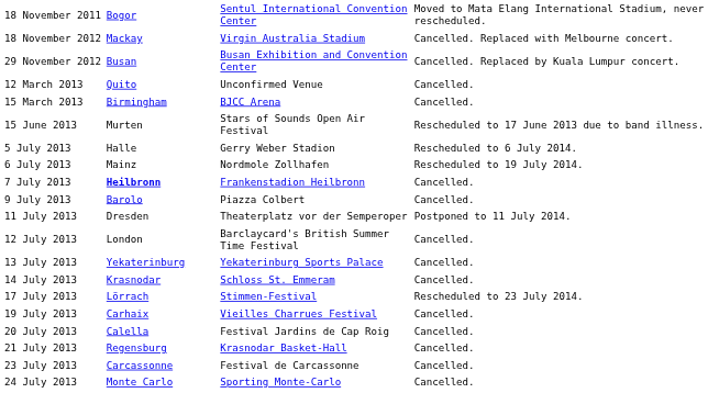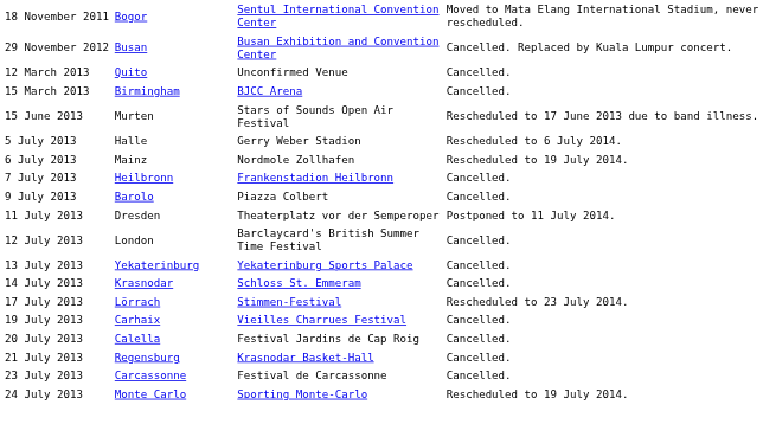 <table cellpadding="2" style="border: 0px solid darkgray; font-size:90%">
 <tr>
 <th width="150"></th>
 <th width="150"></th>
 <th width="300"></th>
 <th width="600"></th>
 </tr>
 <tr border="0">
 <td>18 November 2011</td>
 <td><a href='#'>Bogor</a></td>
 <td><a href='#'>Sentul International Convention Center</a></td>
 <td>Moved to Mata Elang International Stadium, never rescheduled.</td>
-</tr>
-<tr>
-<td>18 November 2012</td>
-<td><a href='#'>Mackay</a></td>
-<td><a href='#'>Virgin Australia Stadium</a></td>
-<td>Cancelled. Replaced with Melbourne concert.</td>
 </tr>
 <tr>
 <td>29 November 2012</td>
 <td><a href='#'>Busan</a></td>
 <td><a href='#'>Busan Exhibition and Convention Center</a></td>
 <td>Cancelled. Replaced by Kuala Lumpur concert.</td>
 </tr>
 <tr>
 <td>12 March 2013</td>
 <td><a href='#'>Quito</a></td>
 <td>Unconfirmed Venue</td>
 <td>Cancelled.</td>
 </tr>
 <tr>
 <td>15 March 2013</td>
 <td><a href='#'>Birmingham</a></td>
 <td><a href='#'>BJCC Arena</a></td>
 <td>Cancelled.</td>
 </tr>
 <tr>
 <td>15 June 2013</td>
 <td>Murten</td>
 <td>Stars of Sounds Open Air Festival</td>
 <td>Rescheduled to 17 June 2013 due to band illness.</td>
 </tr>
 <tr>
 <td>5 July 2013</td>
 <td>Halle</td>
 <td>Gerry Weber Stadion</td>
 <td>Rescheduled to 6 July 2014.</td>
 </tr>
 <tr>
 <td>6 July 2013</td>
 <td>Mainz</td>
 <td>Nordmole Zollhafen</td>
 <td>Rescheduled to 19 July 2014.</td>
 </tr>
 <tr>
 <td>7 July 2013</td>
-<td><strong><a href='#'>Heilbronn</a></strong></td>
+<td><a href='#'>Heilbronn</a></td>
 <td><a href='#'>Frankenstadion Heilbronn</a></td>
 <td>Cancelled.</td>
 </tr>
 <tr>
 <td>9 July 2013</td>
 <td><a href='#'>Barolo</a></td>
 <td>Piazza Colbert</td>
 <td>Cancelled.</td>
 </tr>
 <tr>
 <td>11 July 2013</td>
 <td>Dresden</td>
 <td>Theaterplatz vor der Semperoper</td>
 <td>Postponed to 11 July 2014.</td>
 </tr>
 <tr>
 <td>12 July 2013</td>
 <td>London</td>
 <td>Barclaycard's British Summer Time Festival</td>
 <td>Cancelled.</td>
 </tr>
 <tr>
 <td>13 July 2013</td>
 <td><a href='#'>Yekaterinburg</a></td>
 <td><a href='#'>Yekaterinburg Sports Palace</a></td>
 <td>Cancelled.</td>
 </tr>
 <tr>
 <td>14 July 2013</td>
 <td><a href='#'>Krasnodar</a></td>
 <td><a href='#'>Schloss St. Emmeram</a></td>
 <td>Cancelled.</td>
 </tr>
 <tr>
 <td>17 July 2013</td>
 <td><a href='#'>Lörrach</a></td>
 <td><a href='#'>Stimmen-Festival</a></td>
 <td>Rescheduled to 23 July 2014.</td>
 </tr>
 <tr>
 <td>19 July 2013</td>
 <td><a href='#'>Carhaix</a></td>
 <td><a href='#'>Vieilles Charrues Festival</a></td>
 <td>Cancelled.</td>
 </tr>
 <tr>
 <td>20 July 2013</td>
 <td><a href='#'>Calella</a></td>
 <td>Festival Jardins de Cap Roig</td>
 <td>Cancelled.</td>
 </tr>
 <tr>
 <td>21 July 2013</td>
 <td><a href='#'>Regensburg</a></td>
 <td><a href='#'>Krasnodar Basket-Hall</a></td>
 <td>Cancelled.</td>
 </tr>
 <tr>
 <td>23 July 2013</td>
 <td><a href='#'>Carcassonne</a></td>
 <td>Festival de Carcassonne</td>
 <td>Cancelled.</td>
 </tr>
 <tr>
 <td>24 July 2013</td>
 <td><a href='#'>Monte Carlo</a></td>
 <td><a href='#'>Sporting Monte-Carlo</a></td>
-<td>Cancelled.</td>
+<td>Rescheduled to 19 July 2014.</td>
 </tr>
 </table>
